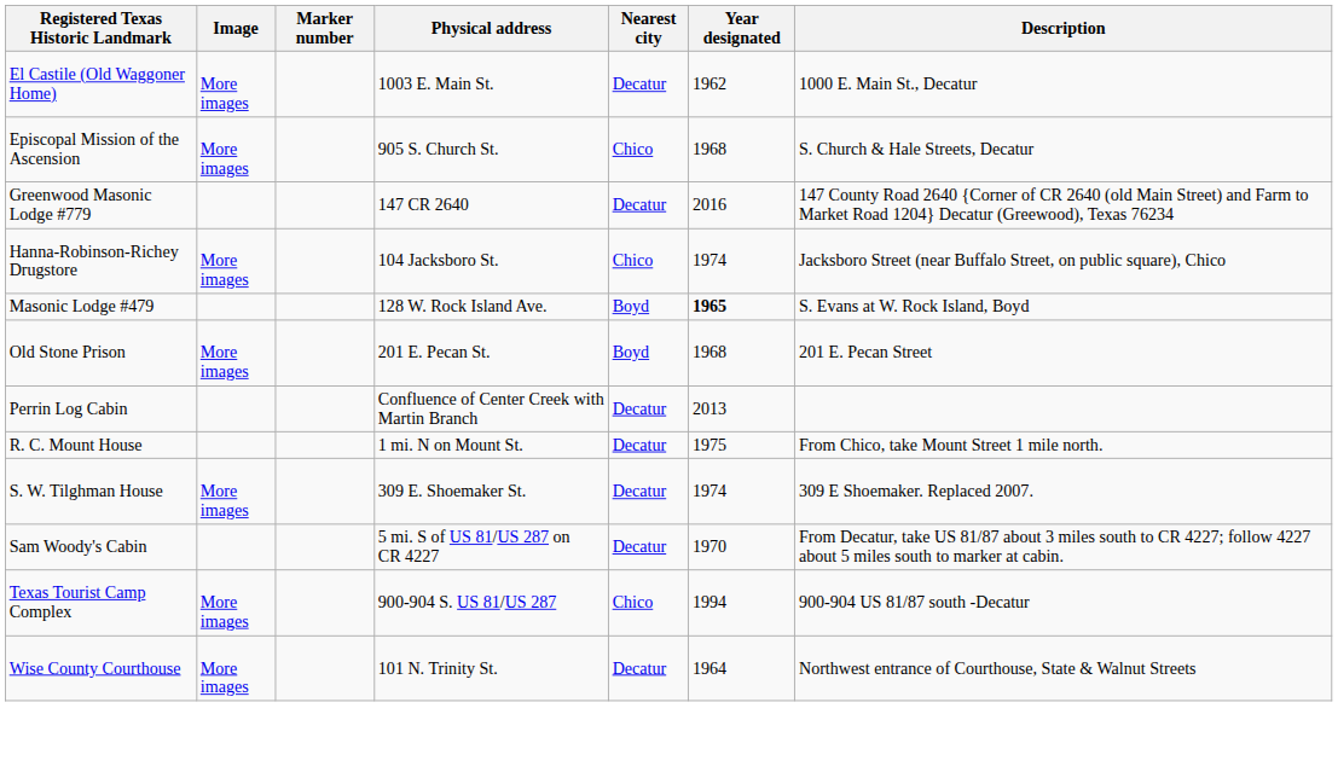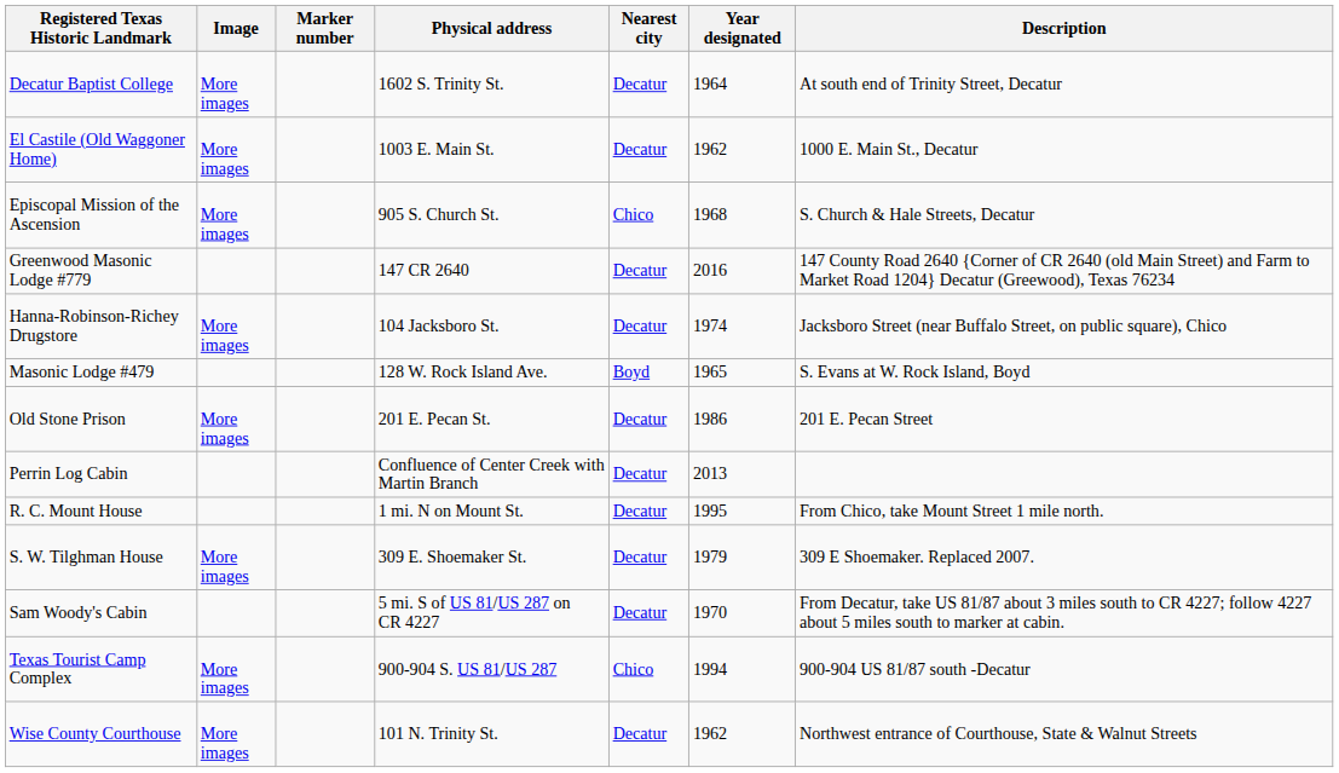 <table class="wikitable sortable">
 <tr>
 <th>Registered Texas Historic Landmark</th>
 <th>Image</th>
 <th>Marker number</th>
 <th>Physical address</th>
 <th>Nearest city</th>
 <th>Year designated</th>
 <th>Description</th>
+</tr>
+<tr>
+<td><a href='#'>Decatur Baptist College</a></td>
+<td><br> <a href='#'>More images</a></td>
+<td></td>
+<td>1602 S. Trinity St.<br></td>
+<td><a href='#'>Decatur</a></td>
+<td>1964</td>
+<td>At south end of Trinity Street, Decatur</td>
 </tr>
 <tr>
 <td><a href='#'>El Castile (Old Waggoner Home)</a></td>
 <td><br> <a href='#'>More images</a></td>
 <td></td>
 <td>1003 E. Main St.<br></td>
 <td><a href='#'>Decatur</a></td>
 <td>1962</td>
 <td>1000 E. Main St., Decatur</td>
 </tr>
 <tr>
 <td>Episcopal Mission of the Ascension</td>
 <td><br> <a href='#'>More images</a></td>
 <td></td>
 <td>905 S. Church St.<br></td>
 <td><a href='#'>Chico</a></td>
 <td>1968</td>
 <td>S. Church & Hale Streets, Decatur</td>
 </tr>
 <tr>
 <td>Greenwood Masonic Lodge #779</td>
 <td></td>
 <td></td>
 <td>147 CR 2640<br></td>
 <td><a href='#'>Decatur</a></td>
 <td>2016</td>
 <td>147 County Road 2640 {Corner of CR 2640 (old Main Street) and Farm to Market Road 1204} Decatur (Greewood), Texas 76234</td>
 </tr>
 <tr>
 <td>Hanna-Robinson-Richey Drugstore</td>
 <td><br> <a href='#'>More images</a></td>
 <td></td>
 <td>104 Jacksboro St.<br></td>
-<td><a href='#'>Chico</a></td>
+<td><a href='#'>Decatur</a></td>
 <td>1974</td>
 <td>Jacksboro Street (near Buffalo Street, on public square), Chico</td>
 </tr>
 <tr>
 <td>Masonic Lodge #479</td>
 <td></td>
 <td></td>
 <td>128 W. Rock Island Ave.<br></td>
 <td><a href='#'>Boyd</a></td>
-<td><strong>1965</strong></td>
+<td>1965</td>
 <td>S. Evans at W. Rock Island, Boyd</td>
 </tr>
 <tr>
 <td>Old Stone Prison</td>
 <td><br> <a href='#'>More images</a></td>
 <td></td>
 <td>201 E. Pecan St.<br></td>
-<td><a href='#'>Boyd</a></td>
-<td>1968</td>
+<td><a href='#'>Decatur</a></td>
+<td>1986</td>
 <td>201 E. Pecan Street</td>
 </tr>
 <tr>
 <td>Perrin Log Cabin</td>
 <td></td>
 <td></td>
 <td>Confluence of Center Creek with Martin Branch<br></td>
 <td><a href='#'>Decatur</a></td>
 <td>2013</td>
 <td></td>
 </tr>
 <tr>
 <td>R. C. Mount House</td>
 <td></td>
 <td></td>
 <td>1 mi. N on Mount St.<br></td>
 <td><a href='#'>Decatur</a></td>
-<td>1975</td>
+<td>1995</td>
 <td>From Chico, take Mount Street 1 mile north.</td>
 </tr>
 <tr>
 <td>S. W. Tilghman House</td>
 <td><br> <a href='#'>More images</a></td>
 <td></td>
 <td>309 E. Shoemaker St.<br></td>
 <td><a href='#'>Decatur</a></td>
-<td>1974</td>
+<td>1979</td>
 <td>309 E Shoemaker. Replaced 2007.</td>
 </tr>
 <tr>
 <td>Sam Woody's Cabin</td>
 <td></td>
 <td></td>
 <td>5 mi. S of <a href='#'>US 81</a>/<a href='#'>US 287</a> on CR 4227<br></td>
 <td><a href='#'>Decatur</a></td>
 <td>1970</td>
 <td>From Decatur, take US 81/87 about 3 miles south to CR 4227; follow 4227 about 5 miles south to marker at cabin.</td>
 </tr>
 <tr>
 <td><a href='#'>Texas Tourist Camp</a> Complex</td>
 <td><br> <a href='#'>More images</a></td>
 <td></td>
 <td>900-904 S. <a href='#'>US 81</a>/<a href='#'>US 287</a><br></td>
 <td><a href='#'>Chico</a></td>
 <td>1994</td>
 <td>900-904 US 81/87 south -Decatur</td>
 </tr>
 <tr>
 <td><a href='#'>Wise County Courthouse</a></td>
 <td><br> <a href='#'>More images</a></td>
 <td></td>
 <td>101 N. Trinity St.<br></td>
 <td><a href='#'>Decatur</a></td>
-<td>1964</td>
+<td>1962</td>
 <td>Northwest entrance of Courthouse, State & Walnut Streets</td>
 </tr>
 </table>
